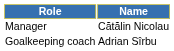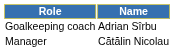 <table class="toccolours">
 <tr>
 <th style="background:#3670b0;color:#FFFFFF;border:1px solid #f1d937">Role</th>
 <th style="background:#3670b0;color:#FFFFFF;border:1px solid #f1d937">Name</th>
 </tr>
 <tr>
+<td>Goalkeeping coach</td>
+<td> Adrian Sîrbu</td>
+</tr>
+<tr>
 <td>Manager</td>
 <td> Cătălin Nicolau</td>
 </tr>
-<tr>
-<td>Goalkeeping coach</td>
-<td> Adrian Sîrbu</td>
-</tr>
 </table>
